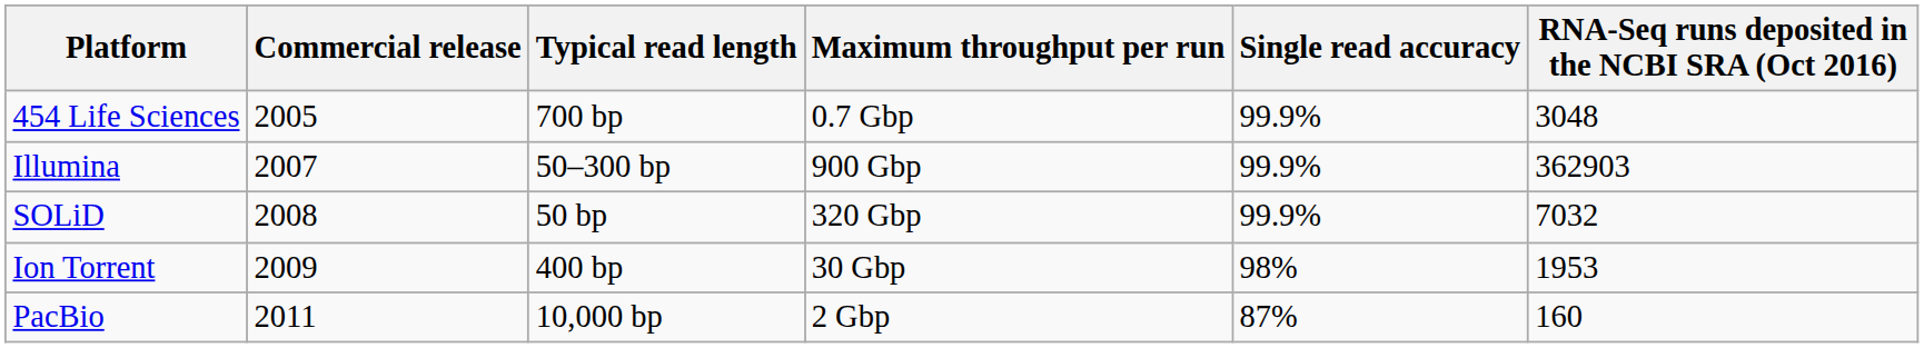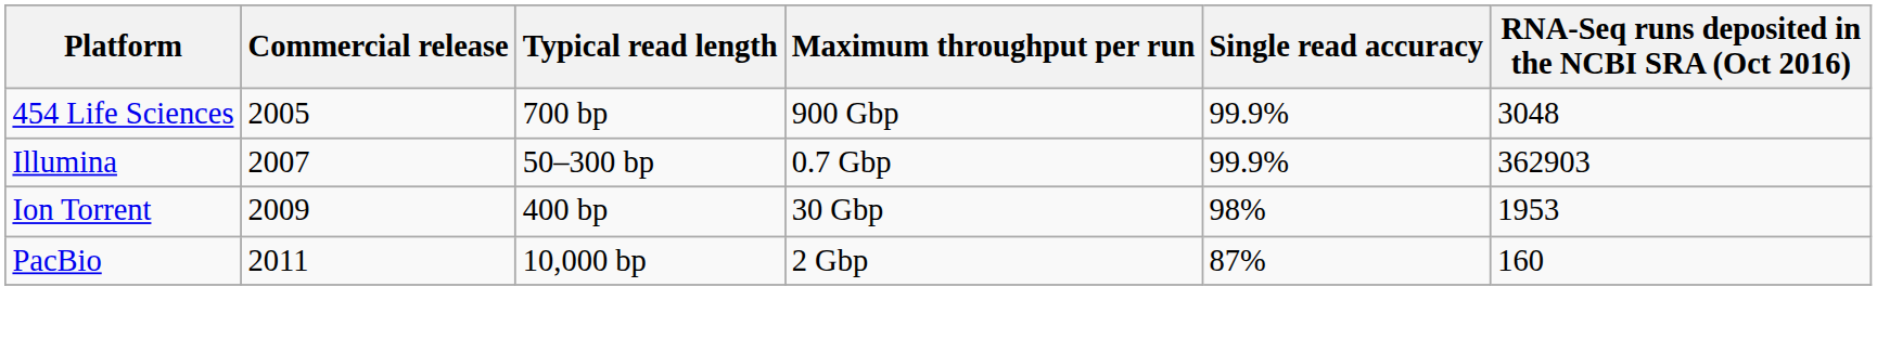 <table class="wikitable sortable">
 <tr>
 <th>Platform</th>
 <th>Commercial release</th>
 <th>Typical read length</th>
 <th>Maximum throughput per run</th>
 <th>Single read accuracy</th>
 <th style="width:190px"><strong>RNA-Seq runs deposited in the NCBI SRA (Oct 2016)</strong></th>
 </tr>
 <tr>
 <td><a href='#'>454 Life Sciences</a></td>
 <td>2005</td>
 <td>700 bp</td>
-<td>0.7 Gbp</td>
+<td>900 Gbp</td>
 <td>99.9%</td>
 <td>3048</td>
 </tr>
 <tr>
 <td><a href='#'>Illumina</a></td>
 <td>2007</td>
 <td>50–300 bp</td>
-<td>900 Gbp</td>
+<td>0.7 Gbp</td>
 <td>99.9%</td>
 <td>362903</td>
-</tr>
-<tr>
-<td><a href='#'>SOLiD</a></td>
-<td>2008</td>
-<td>50 bp</td>
-<td>320 Gbp</td>
-<td>99.9%</td>
-<td>7032</td>
 </tr>
 <tr>
 <td><a href='#'>Ion Torrent</a></td>
 <td>2009</td>
 <td>400 bp</td>
 <td>30 Gbp</td>
 <td>98%</td>
 <td>1953</td>
 </tr>
 <tr>
 <td><a href='#'>PacBio</a></td>
 <td>2011</td>
 <td>10,000 bp</td>
 <td>2 Gbp</td>
 <td>87%</td>
 <td>160</td>
 </tr>
 </table>
